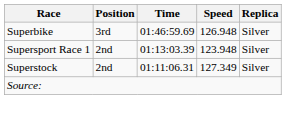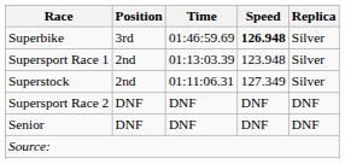 <table class="wikitable">
 <tr>
 <th>Race</th>
 <th>Position</th>
 <th>Time</th>
 <th>Speed</th>
 <th>Replica</th>
 </tr>
 <tr>
 <td>Superbike</td>
 <td>3rd</td>
 <td>01:46:59.69</td>
-<td>126.948</td>
+<td><strong>126.948</strong></td>
 <td>Silver</td>
 </tr>
 <tr>
 <td>Supersport Race 1</td>
 <td>2nd</td>
 <td>01:13:03.39</td>
 <td>123.948</td>
 <td>Silver</td>
 </tr>
 <tr>
 <td>Superstock</td>
 <td>2nd</td>
 <td>01:11:06.31</td>
 <td>127.349</td>
 <td>Silver</td>
 </tr>
 <tr>
+<td>Supersport Race 2</td>
+<td>DNF</td>
+<td>DNF</td>
+<td>DNF</td>
+<td>DNF</td>
+</tr>
+<tr>
+<td>Senior</td>
+<td>DNF</td>
+<td>DNF</td>
+<td>DNF</td>
+<td>DNF</td>
+</tr>
+<tr>
 <td colspan="5"><em>Source:</em></td>
 </tr>
 </table>
